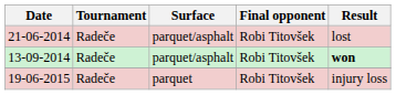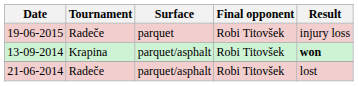 <table class=wikitable>
 <tr>
 <th>Date</th>
 <th>Tournament</th>
 <th>Surface</th>
 <th>Final opponent</th>
 <th>Result</th>
 </tr>
 <tr bgcolor=#F2CECE>
-<td>21-06-2014</td>
+<td>19-06-2015</td>
 <td> Radeče</td>
-<td>parquet/asphalt</td>
+<td>parquet</td>
 <td> Robi Titovšek</td>
-<td>lost</td>
+<td>injury loss</td>
 </tr>
 <tr bgcolor=#CEF2D4>
 <td>13-09-2014</td>
-<td> Radeče</td>
+<td> Krapina</td>
 <td>parquet/asphalt</td>
 <td> Robi Titovšek</td>
 <td><strong>won</strong></td>
 </tr>
 <tr bgcolor=moccasin>
 </tr>
 <tr bgcolor=#F2CECE>
-<td>19-06-2015</td>
+<td>21-06-2014</td>
 <td> Radeče</td>
-<td>parquet</td>
+<td>parquet/asphalt</td>
 <td> Robi Titovšek</td>
-<td>injury loss</td>
+<td>lost</td>
 </tr>
 </table>
